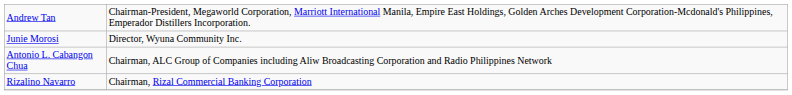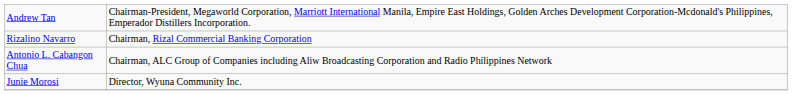 <table class="wikitable" width=100%>
 <tr>
 <td><a href='#'>Andrew Tan</a></td>
 <td>Chairman-President, Megaworld Corporation, <a href='#'>Marriott International</a> Manila, Empire East Holdings, Golden Arches Development Corporation-Mcdonald's Philippines, Emperador Distillers Incorporation.</td>
 </tr>
 <tr>
-<td><a href='#'>Junie Morosi</a></td>
-<td>Director, Wyuna Community Inc.</td>
+<td><a href='#'>Rizalino Navarro</a></td>
+<td>Chairman, <a href='#'>Rizal Commercial Banking Corporation</a></td>
 </tr>
 <tr>
 <td><a href='#'>Antonio L. Cabangon Chua</a></td>
 <td>Chairman, ALC Group of Companies including Aliw Broadcasting Corporation and Radio Philippines Network</td>
 </tr>
 <tr>
-<td><a href='#'>Rizalino Navarro</a></td>
-<td>Chairman, <a href='#'>Rizal Commercial Banking Corporation</a></td>
+<td><a href='#'>Junie Morosi</a></td>
+<td>Director, Wyuna Community Inc.</td>
 </tr>
 <tr>
 </tr>
 </table>
